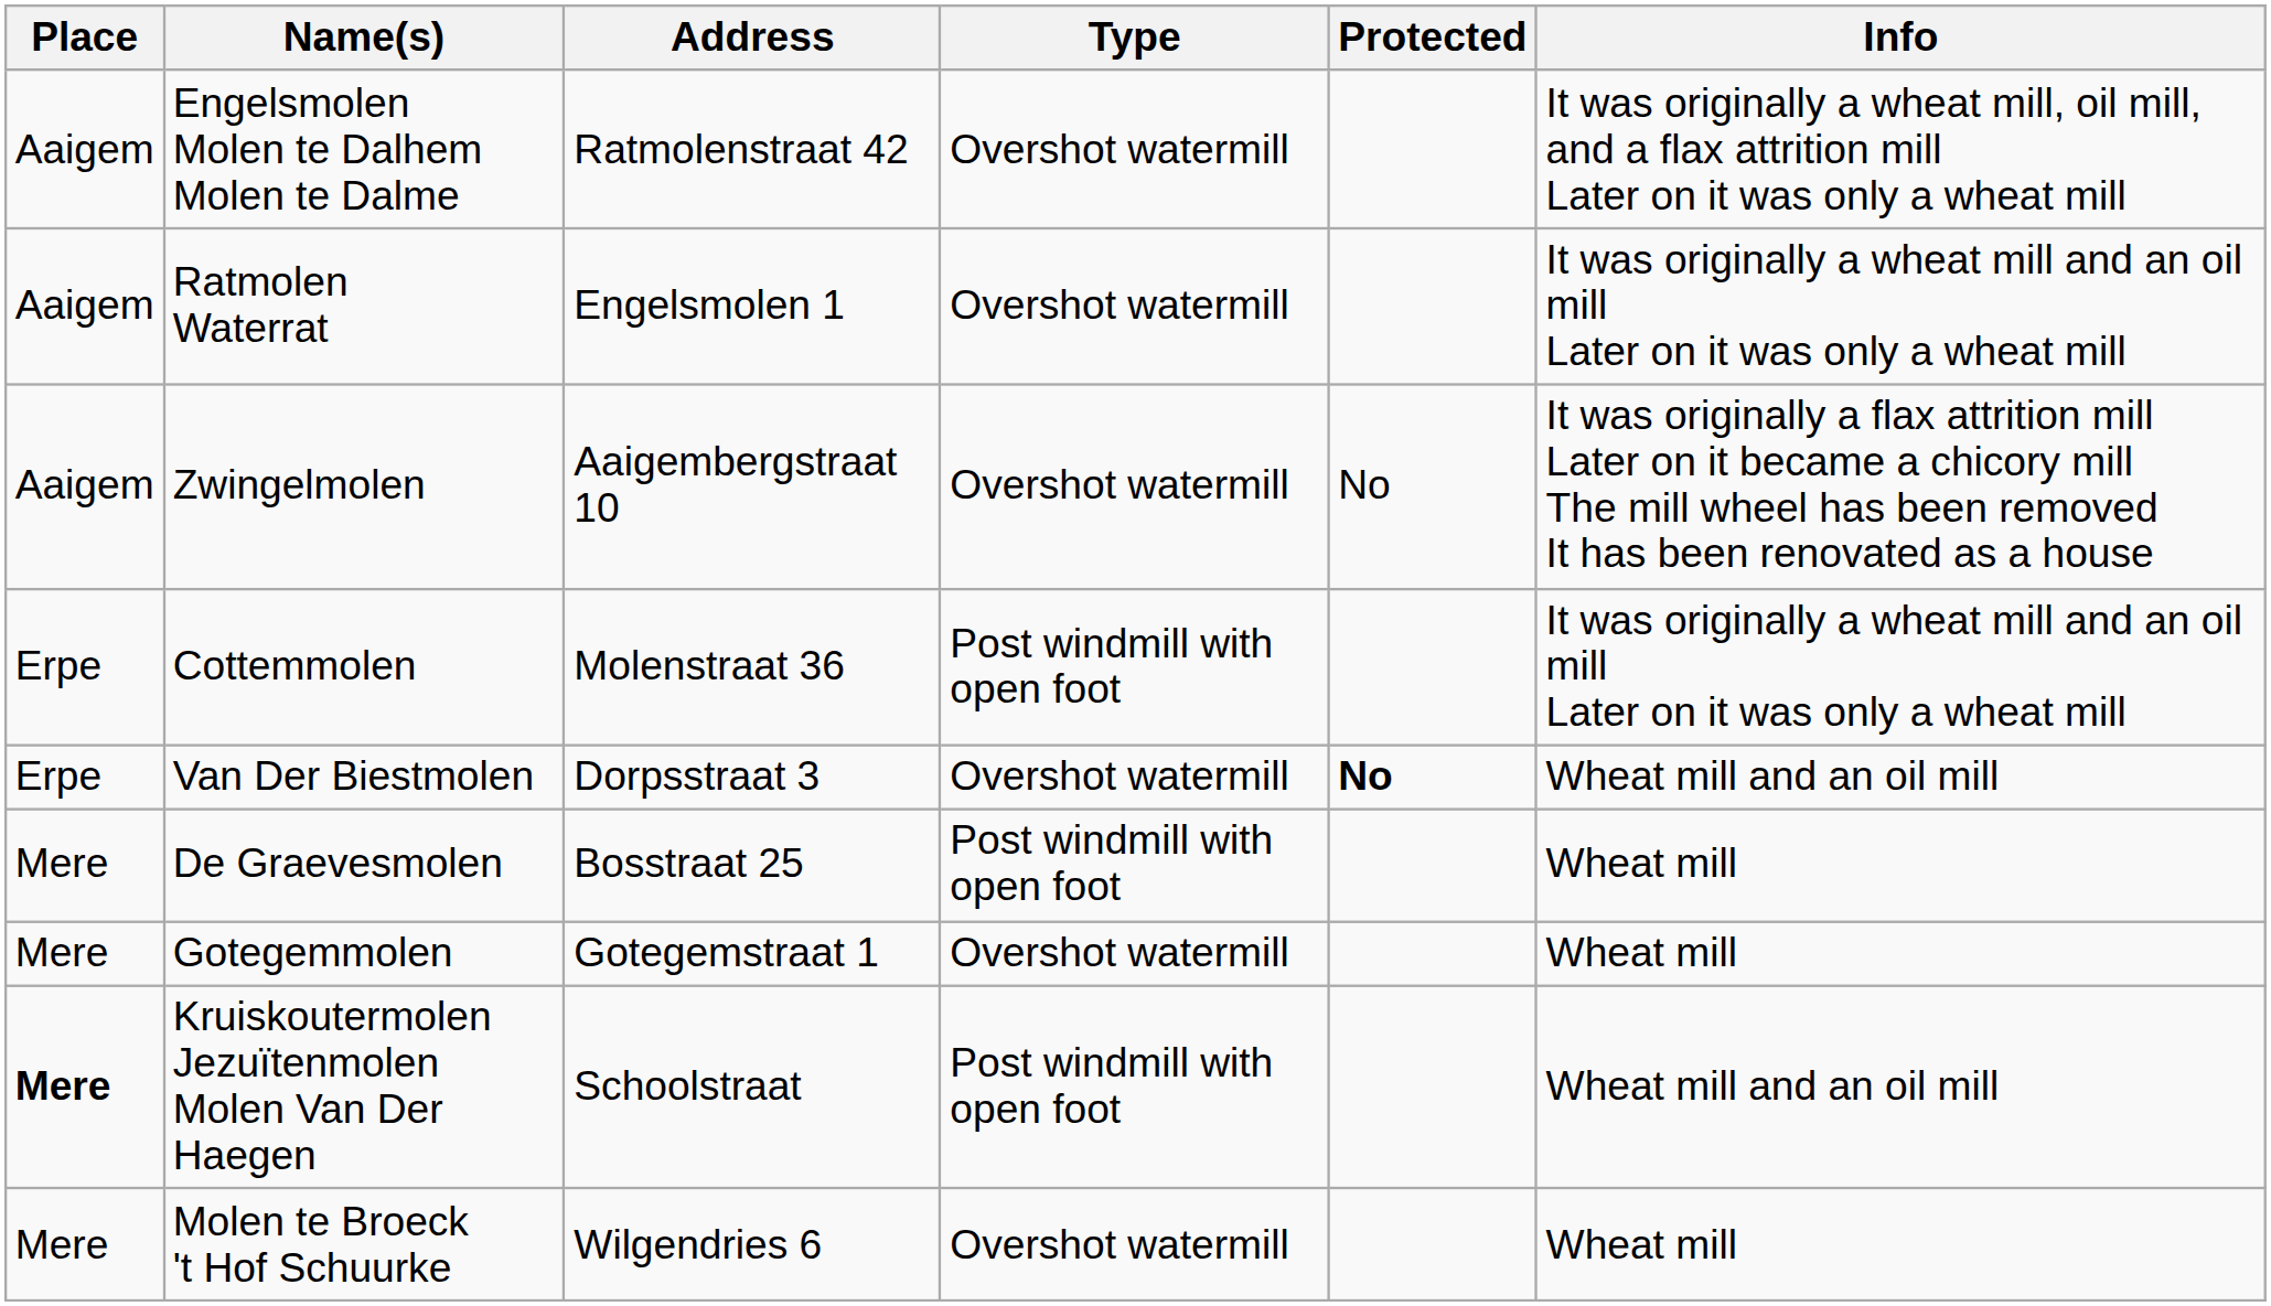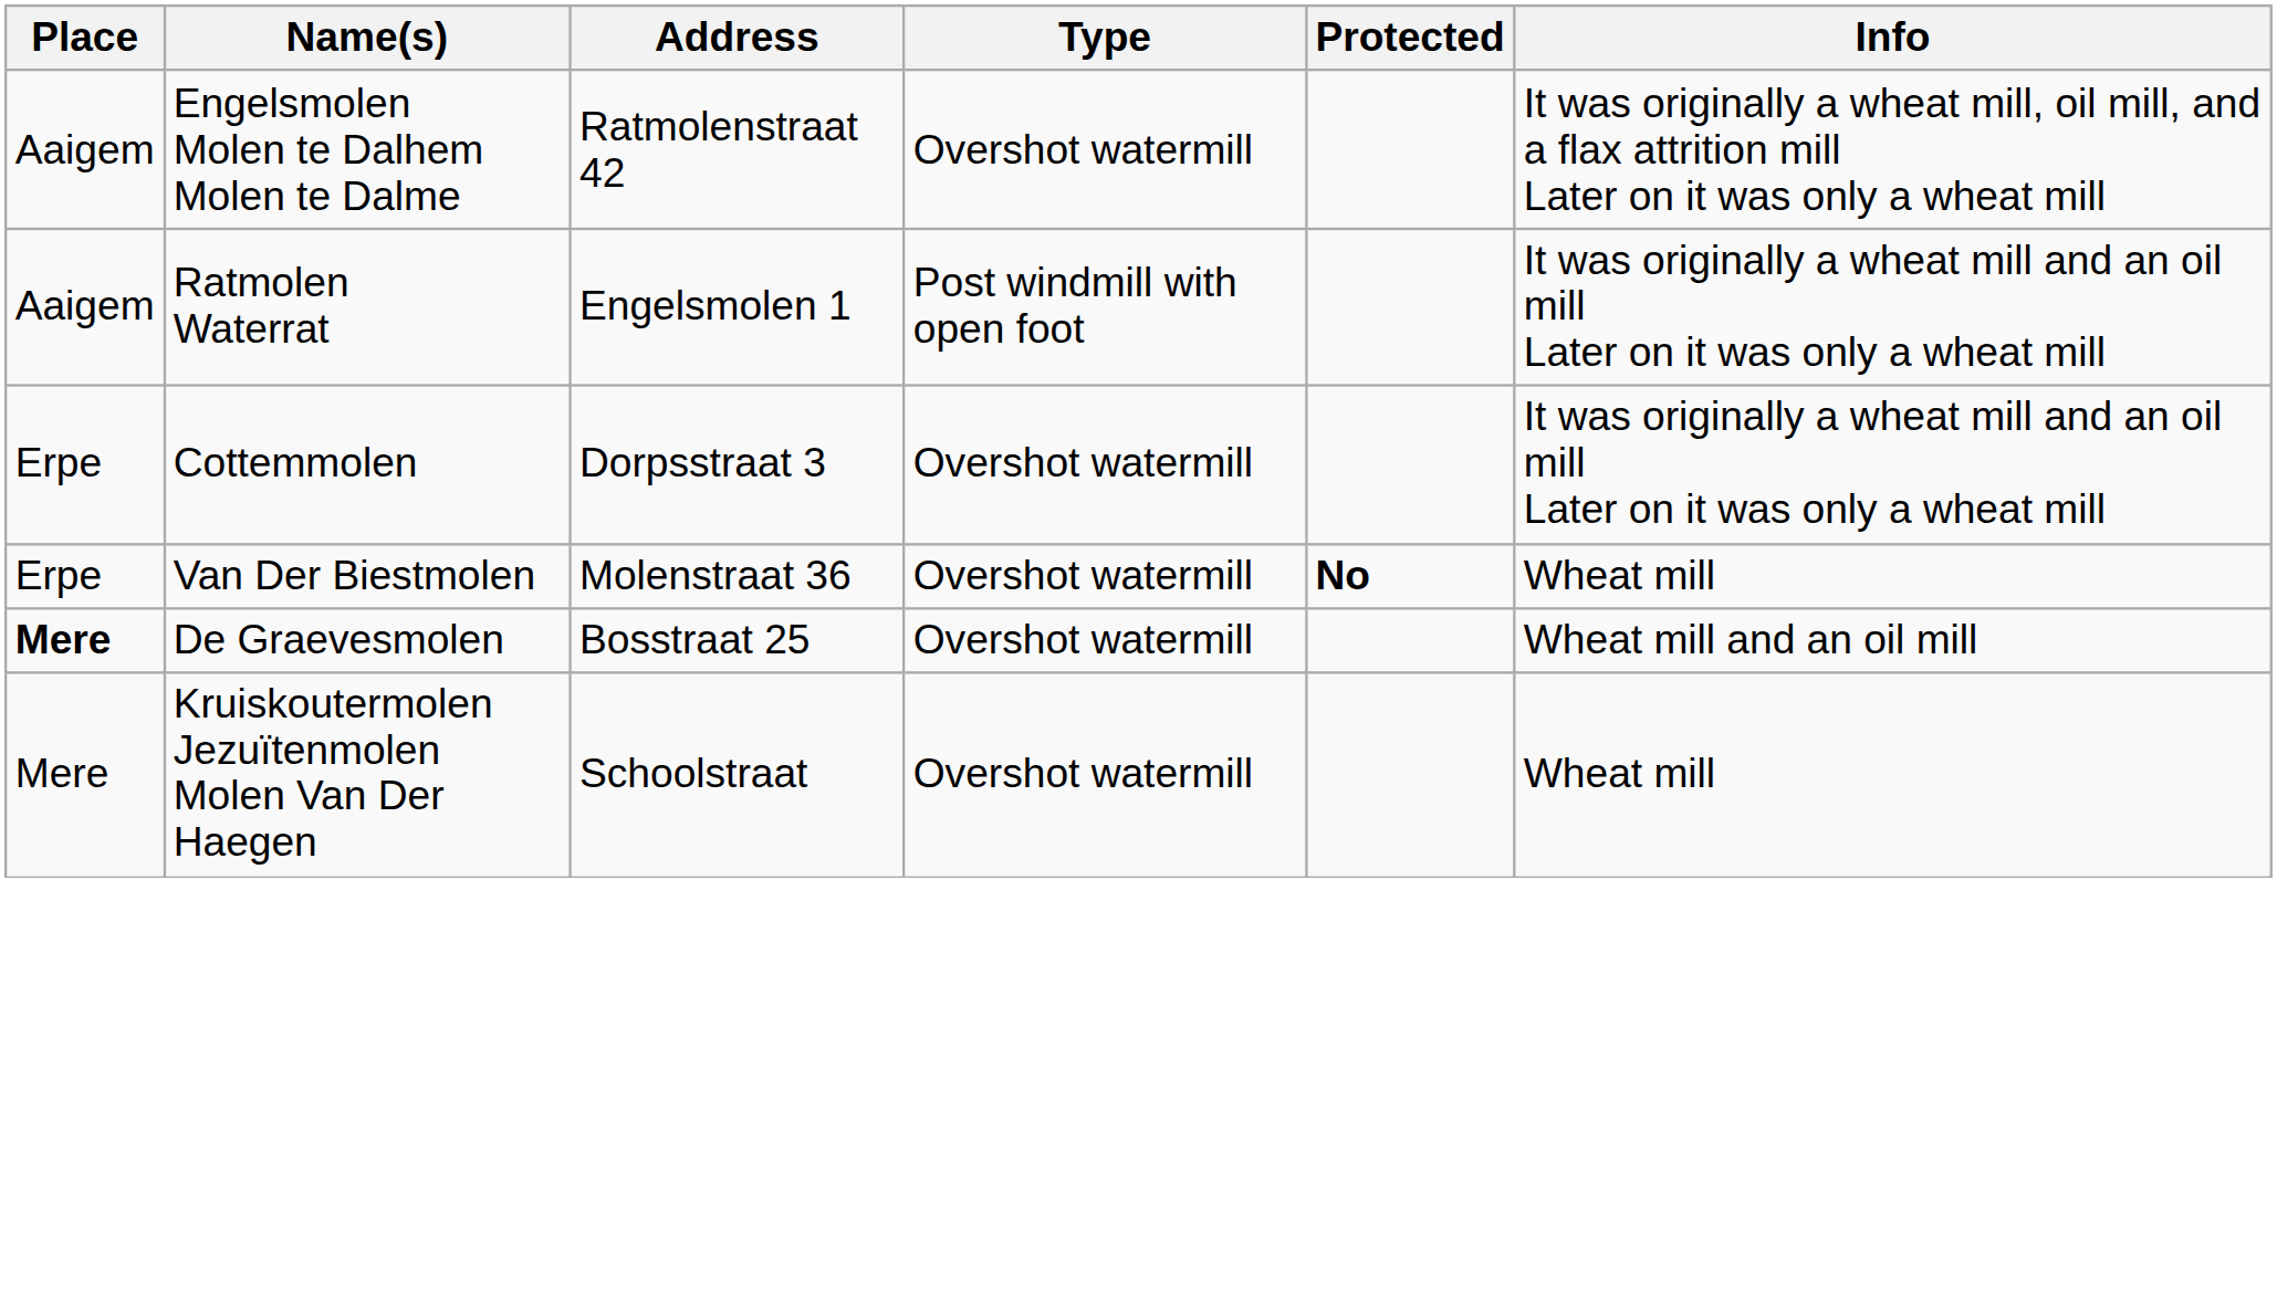 <table class="wikitable" width="100%">
 <tr>
 <th>Place</th>
 <th>Name(s)</th>
 <th>Address</th>
 <th>Type</th>
 <th>Protected</th>
 <th>Info</th>
 </tr>
 <tr>
 <td>Aaigem</td>
 <td>Engelsmolen <br> Molen te Dalhem <br> Molen te Dalme</td>
 <td>Ratmolenstraat 42</td>
 <td>Overshot watermill</td>
 <td> </td>
 <td>It was originally a wheat mill, oil mill, and a flax attrition mill <br> Later on it was only a wheat mill</td>
 </tr>
 <tr>
 <td>Aaigem</td>
 <td>Ratmolen <br> Waterrat</td>
 <td>Engelsmolen 1</td>
-<td>Overshot watermill</td>
-<td> </td>
-<td>It was originally a wheat mill and an oil mill <br> Later on it was only a wheat mill</td>
-</tr>
-<tr>
-<td>Aaigem</td>
-<td>Zwingelmolen</td>
-<td>Aaigembergstraat 10</td>
-<td>Overshot watermill</td>
-<td> No</td>
-<td>It was originally a flax attrition mill <br> Later on it became a chicory mill <br> The mill wheel has been removed <br> It has been renovated as a house</td>
-</tr>
-<tr>
-<td>Erpe</td>
-<td>Cottemmolen</td>
-<td>Molenstraat 36</td>
 <td>Post windmill with open foot</td>
 <td> </td>
 <td>It was originally a wheat mill and an oil mill <br> Later on it was only a wheat mill</td>
 </tr>
 <tr>
 <td>Erpe</td>
-<td>Van Der Biestmolen</td>
+<td>Cottemmolen</td>
 <td>Dorpsstraat 3</td>
 <td>Overshot watermill</td>
-<td><strong> No</strong></td>
-<td>Wheat mill and an oil mill</td>
+<td> </td>
+<td>It was originally a wheat mill and an oil mill <br> Later on it was only a wheat mill</td>
 </tr>
 <tr>
-<td>Mere</td>
-<td>De Graevesmolen</td>
-<td>Bosstraat 25</td>
-<td>Post windmill with open foot</td>
-<td> </td>
-<td>Wheat mill</td>
-</tr>
-<tr>
-<td>Mere</td>
-<td>Gotegemmolen</td>
-<td>Gotegemstraat 1</td>
+<td>Erpe</td>
+<td>Van Der Biestmolen</td>
+<td>Molenstraat 36</td>
 <td>Overshot watermill</td>
-<td> </td>
+<td><strong> No</strong></td>
 <td>Wheat mill</td>
 </tr>
 <tr>
 <td><strong>Mere</strong></td>
-<td>Kruiskoutermolen <br> Jezuïtenmolen <br> Molen Van Der Haegen</td>
-<td>Schoolstraat</td>
-<td>Post windmill with open foot</td>
+<td>De Graevesmolen</td>
+<td>Bosstraat 25</td>
+<td>Overshot watermill</td>
 <td> </td>
 <td>Wheat mill and an oil mill</td>
 </tr>
 <tr>
 <td>Mere</td>
-<td>Molen te Broeck <br> 't Hof Schuurke</td>
-<td>Wilgendries 6</td>
+<td>Kruiskoutermolen <br> Jezuïtenmolen <br> Molen Van Der Haegen</td>
+<td>Schoolstraat</td>
 <td>Overshot watermill</td>
 <td> </td>
 <td>Wheat mill</td>
 </tr>
 <tr>
 </tr>
 </table>
